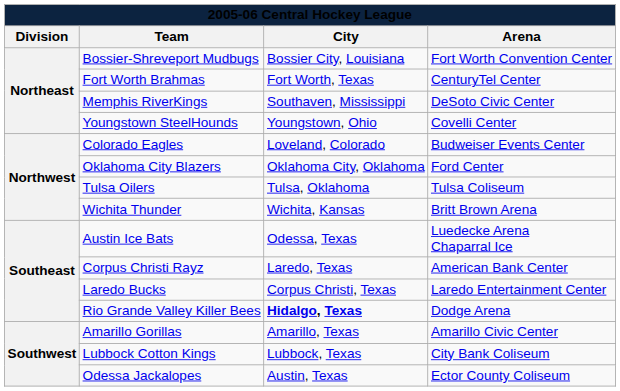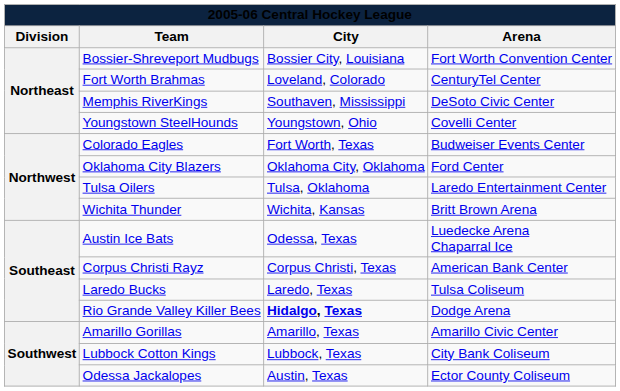 <table class="wikitable" style="width:auto">
 <tr>
 <td bgcolor="#0C2340" align="center" colspan="5"><strong><span>2005-06 Central Hockey League</span></strong></td>
 </tr>
 <tr>
 <th>Division</th>
 <th>Team</th>
 <th>City</th>
 <th>Arena</th>
 </tr>
 <tr>
 <th rowspan="4">Northeast</th>
 <td><a href='#'>Bossier-Shreveport Mudbugs</a></td>
 <td><a href='#'>Bossier City</a>, <a href='#'>Louisiana</a></td>
 <td><a href='#'>Fort Worth Convention Center</a></td>
 </tr>
 <tr>
 <td><a href='#'>Fort Worth Brahmas</a></td>
-<td><a href='#'>Fort Worth</a>, <a href='#'>Texas</a></td>
+<td><a href='#'>Loveland</a>, <a href='#'>Colorado</a></td>
 <td><a href='#'>CenturyTel Center</a></td>
 </tr>
 <tr>
 <td><a href='#'>Memphis RiverKings</a></td>
 <td><a href='#'>Southaven</a>, <a href='#'>Mississippi</a></td>
 <td><a href='#'>DeSoto Civic Center</a></td>
 </tr>
 <tr>
 <td><a href='#'>Youngstown SteelHounds</a></td>
 <td><a href='#'>Youngstown</a>, <a href='#'>Ohio</a></td>
 <td><a href='#'>Covelli Center</a></td>
 </tr>
 <tr>
 <th rowspan="4">Northwest</th>
 <td><a href='#'>Colorado Eagles</a></td>
-<td><a href='#'>Loveland</a>, <a href='#'>Colorado</a></td>
+<td><a href='#'>Fort Worth</a>, <a href='#'>Texas</a></td>
 <td><a href='#'>Budweiser Events Center</a></td>
 </tr>
 <tr>
 <td><a href='#'>Oklahoma City Blazers</a></td>
 <td><a href='#'>Oklahoma City</a>, <a href='#'>Oklahoma</a></td>
 <td><a href='#'>Ford Center</a></td>
 </tr>
 <tr>
 <td><a href='#'>Tulsa Oilers</a></td>
 <td><a href='#'>Tulsa</a>, <a href='#'>Oklahoma</a></td>
-<td><a href='#'>Tulsa Coliseum</a></td>
+<td><a href='#'>Laredo Entertainment Center</a></td>
 </tr>
 <tr>
 <td><a href='#'>Wichita Thunder</a></td>
 <td><a href='#'>Wichita</a>, <a href='#'>Kansas</a></td>
 <td><a href='#'>Britt Brown Arena</a></td>
 </tr>
 <tr>
 <th rowspan="4">Southeast</th>
 <td><a href='#'>Austin Ice Bats</a></td>
 <td><a href='#'>Odessa</a>, <a href='#'>Texas</a></td>
 <td><a href='#'>Luedecke Arena</a> <br> <a href='#'>Chaparral Ice</a></td>
 </tr>
 <tr>
 <td><a href='#'>Corpus Christi Rayz</a></td>
-<td><a href='#'>Laredo</a>, <a href='#'>Texas</a></td>
+<td><a href='#'>Corpus Christi</a>, <a href='#'>Texas</a></td>
 <td><a href='#'>American Bank Center</a></td>
 </tr>
 <tr>
 <td><a href='#'>Laredo Bucks</a></td>
-<td><a href='#'>Corpus Christi</a>, <a href='#'>Texas</a></td>
-<td><a href='#'>Laredo Entertainment Center</a></td>
+<td><a href='#'>Laredo</a>, <a href='#'>Texas</a></td>
+<td><a href='#'>Tulsa Coliseum</a></td>
 </tr>
 <tr>
 <td><a href='#'>Rio Grande Valley Killer Bees</a></td>
 <td><strong><a href='#'>Hidalgo</a>, <a href='#'>Texas</a></strong></td>
 <td><a href='#'>Dodge Arena</a></td>
 </tr>
 <tr>
 <th rowspan="3">Southwest</th>
 <td><a href='#'>Amarillo Gorillas</a></td>
 <td><a href='#'>Amarillo</a>, <a href='#'>Texas</a></td>
 <td><a href='#'>Amarillo Civic Center</a></td>
 </tr>
 <tr>
 <td><a href='#'>Lubbock Cotton Kings</a></td>
 <td><a href='#'>Lubbock</a>, <a href='#'>Texas</a></td>
 <td><a href='#'>City Bank Coliseum</a></td>
 </tr>
 <tr>
 <td><a href='#'>Odessa Jackalopes</a></td>
 <td><a href='#'>Austin</a>, <a href='#'>Texas</a></td>
 <td><a href='#'>Ector County Coliseum</a></td>
 </tr>
 </table>
